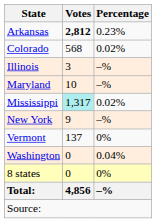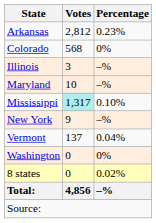 <table class="wikitable mw-collapsible mw-collapsed sortable tpl-blanktable">
 <tr>
 <th>State</th>
 <th>Votes</th>
 <th>Percentage</th>
 </tr>
 <tr>
 <td><a href='#'>Arkansas</a></td>
-<td><strong>2,812</strong></td>
+<td>2,812</td>
 <td>0.23%</td>
 </tr>
 <tr>
 <td><a href='#'>Colorado</a></td>
 <td>568</td>
-<td>0.02%</td>
+<td>0%</td>
 </tr>
 <tr style="background:#FED">
 <td><a href='#'>Illinois</a></td>
 <td>3</td>
 <td>–%</td>
 </tr>
 <tr style="background:#FED">
 <td><a href='#'>Maryland</a></td>
 <td>10</td>
 <td>–%</td>
 </tr>
 <tr>
 <td><a href='#'>Mississippi</a></td>
 <td style="background: paleturquoise;">1,317</td>
-<td>0.02%</td>
+<td>0.10%</td>
 </tr>
 <tr style="background:#FED">
 <td><a href='#'>New York</a></td>
 <td>9</td>
 <td>–%</td>
 </tr>
 <tr>
 <td><a href='#'>Vermont</a></td>
 <td>137</td>
-<td>0%</td>
+<td>0.04%</td>
 </tr>
 <tr style="background:#FED">
 <td><a href='#'>Washington</a></td>
 <td>0</td>
-<td>0.04%</td>
+<td>0%</td>
 </tr>
 <tr style="background:#FFFFBB">
 <td>8 states</td>
 <td>0</td>
-<td>0%</td>
+<td>0.02%</td>
 </tr>
 <tr>
 <th style="text-align:left;">Total:</th>
 <th style="text-align:left;">4,856</th>
 <th style="text-align:left;">–%</th>
 </tr>
 <tr>
 <td colspan="3" style="text-align:left;">Source: </td>
 </tr>
 </table>
